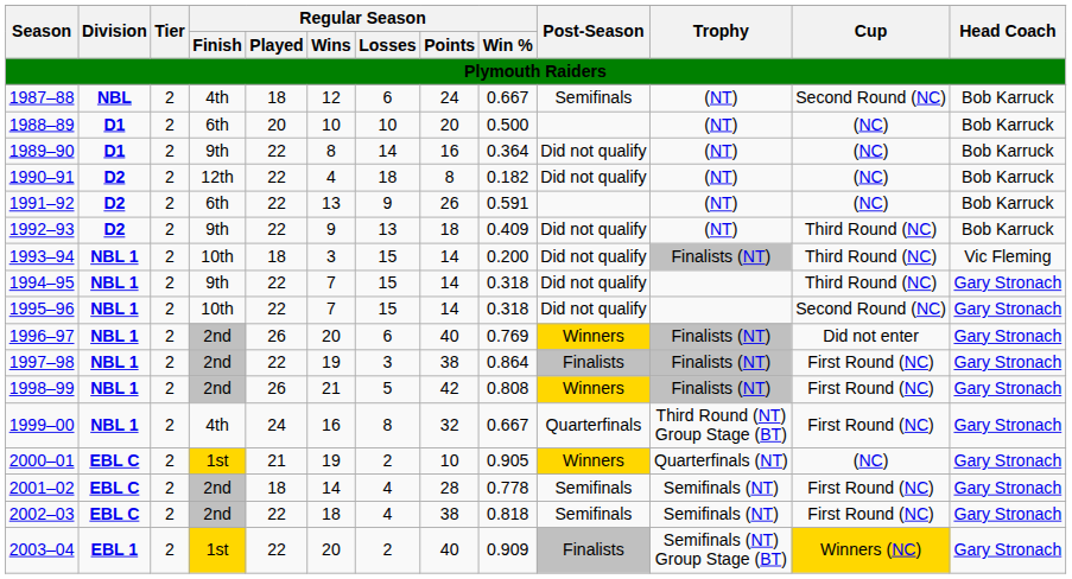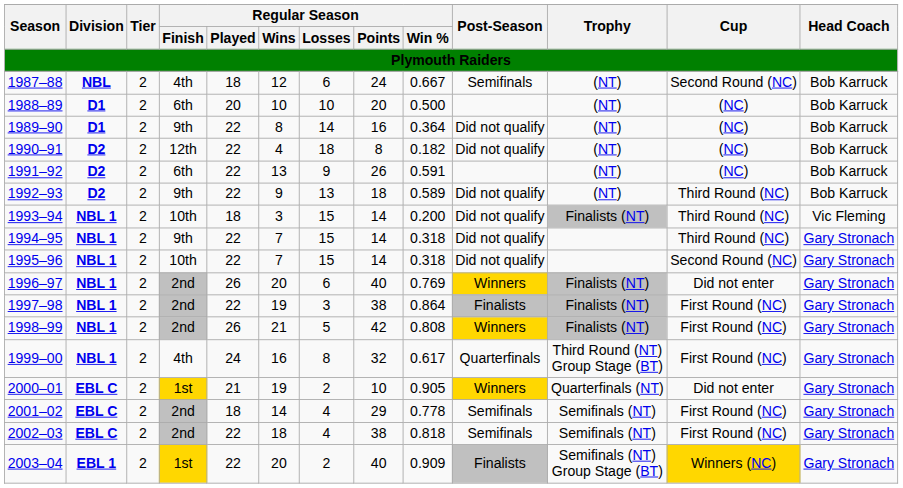 <table class="wikitable mw-collapsible mw-collapsed; style="font-size:80%;width:100%">
 <tr>
 </tr>
 <tr bgcolor="#efefef">
 <th rowspan="2">Season</th>
 <th rowspan="2">Division</th>
 <th rowspan="2">Tier</th>
 <th colspan="6">Regular Season</th>
 <th rowspan="2">Post-Season</th>
 <th rowspan="2">Trophy</th>
 <th rowspan="2">Cup</th>
 <th rowspan="2">Head Coach</th>
 </tr>
 <tr>
 <th>Finish</th>
 <th>Played</th>
 <th>Wins</th>
 <th>Losses</th>
 <th>Points</th>
 <th>Win %</th>
 </tr>
 <tr>
 <td colspan="13" align=center bgcolor="green"><span><strong>Plymouth Raiders</strong></span></td>
 </tr>
 <tr>
 </tr>
 <tr>
 <td style="text-align:center;"><a href='#'>1987–88</a></td>
 <td style="text-align:center;"><strong><a href='#'>NBL</a></strong></td>
 <td style="text-align:center;">2</td>
 <td style="text-align:center;">4th</td>
 <td style="text-align:center;">18</td>
 <td style="text-align:center;">12</td>
 <td style="text-align:center;">6</td>
 <td style="text-align:center;">24</td>
 <td style="text-align:center;">0.667</td>
 <td style="text-align:center;">Semifinals</td>
 <td style="text-align:center;">(<a href='#'>NT</a>)</td>
 <td style="text-align:center;">Second Round (<a href='#'>NC</a>)</td>
 <td style="text-align:center;">Bob Karruck</td>
 </tr>
 <tr>
 <td style="text-align:center;"><a href='#'>1988–89</a></td>
 <td style="text-align:center;"><strong><a href='#'>D1</a></strong></td>
 <td style="text-align:center;">2</td>
 <td style="text-align:center;">6th</td>
 <td style="text-align:center;">20</td>
 <td style="text-align:center;">10</td>
 <td style="text-align:center;">10</td>
 <td style="text-align:center;">20</td>
 <td style="text-align:center;">0.500</td>
 <td style="text-align:center;"></td>
 <td style="text-align:center;">(<a href='#'>NT</a>)</td>
 <td style="text-align:center;">(<a href='#'>NC</a>)</td>
 <td style="text-align:center;">Bob Karruck</td>
 </tr>
 <tr>
 <td style="text-align:center;"><a href='#'>1989–90</a></td>
 <td style="text-align:center;"><strong><a href='#'>D1</a></strong></td>
 <td style="text-align:center;">2</td>
 <td style="text-align:center;">9th</td>
 <td style="text-align:center;">22</td>
 <td style="text-align:center;">8</td>
 <td style="text-align:center;">14</td>
 <td style="text-align:center;">16</td>
 <td style="text-align:center;">0.364</td>
 <td style="text-align:center;">Did not qualify</td>
 <td style="text-align:center;">(<a href='#'>NT</a>)</td>
 <td style="text-align:center;">(<a href='#'>NC</a>)</td>
 <td style="text-align:center;">Bob Karruck</td>
 </tr>
 <tr>
 <td style="text-align:center;"><a href='#'>1990–91</a></td>
 <td style="text-align:center;"><strong><a href='#'>D2</a></strong></td>
 <td style="text-align:center;">2</td>
 <td style="text-align:center;">12th</td>
 <td style="text-align:center;">22</td>
 <td style="text-align:center;">4</td>
 <td style="text-align:center;">18</td>
 <td style="text-align:center;">8</td>
 <td style="text-align:center;">0.182</td>
 <td style="text-align:center;">Did not qualify</td>
 <td style="text-align:center;">(<a href='#'>NT</a>)</td>
 <td style="text-align:center;">(<a href='#'>NC</a>)</td>
 <td style="text-align:center;">Bob Karruck</td>
 </tr>
 <tr>
 <td style="text-align:center;"><a href='#'>1991–92</a></td>
 <td style="text-align:center;"><strong><a href='#'>D2</a></strong></td>
 <td style="text-align:center;">2</td>
 <td style="text-align:center;">6th</td>
 <td style="text-align:center;">22</td>
 <td style="text-align:center;">13</td>
 <td style="text-align:center;">9</td>
 <td style="text-align:center;">26</td>
 <td style="text-align:center;">0.591</td>
 <td style="text-align:center;"></td>
 <td style="text-align:center;">(<a href='#'>NT</a>)</td>
 <td style="text-align:center;">(<a href='#'>NC</a>)</td>
 <td style="text-align:center;">Bob Karruck</td>
 </tr>
 <tr>
 <td style="text-align:center;"><a href='#'>1992–93</a></td>
 <td style="text-align:center;"><strong><a href='#'>D2</a></strong></td>
 <td style="text-align:center;">2</td>
 <td style="text-align:center;">9th</td>
 <td style="text-align:center;">22</td>
 <td style="text-align:center;">9</td>
 <td style="text-align:center;">13</td>
 <td style="text-align:center;">18</td>
-<td style="text-align:center;">0.409</td>
+<td style="text-align:center;">0.589</td>
 <td style="text-align:center;">Did not qualify</td>
 <td style="text-align:center;">(<a href='#'>NT</a>)</td>
 <td style="text-align:center;">Third Round (<a href='#'>NC</a>)</td>
 <td style="text-align:center;">Bob Karruck</td>
 </tr>
 <tr>
 <td style="text-align:center;"><a href='#'>1993–94</a></td>
 <td style="text-align:center;"><strong><a href='#'>NBL 1</a></strong></td>
 <td style="text-align:center;">2</td>
 <td style="text-align:center;">10th</td>
 <td style="text-align:center;">18</td>
 <td style="text-align:center;">3</td>
 <td style="text-align:center;">15</td>
 <td style="text-align:center;">14</td>
 <td style="text-align:center;">0.200</td>
 <td style="text-align:center;">Did not qualify</td>
 <td style="text-align:center;" bgcolor=silver>Finalists (<a href='#'>NT</a>)</td>
 <td style="text-align:center;">Third Round (<a href='#'>NC</a>)</td>
 <td style="text-align:center;">Vic Fleming</td>
 </tr>
 <tr>
 <td style="text-align:center;"><a href='#'>1994–95</a></td>
 <td style="text-align:center;"><strong><a href='#'>NBL 1</a></strong></td>
 <td style="text-align:center;">2</td>
 <td style="text-align:center;">9th</td>
 <td style="text-align:center;">22</td>
 <td style="text-align:center;">7</td>
 <td style="text-align:center;">15</td>
 <td style="text-align:center;">14</td>
 <td style="text-align:center;">0.318</td>
 <td style="text-align:center;">Did not qualify</td>
 <td style="text-align:center;"></td>
 <td style="text-align:center;">Third Round (<a href='#'>NC</a>)</td>
 <td style="text-align:center;"><a href='#'>Gary Stronach</a></td>
 </tr>
 <tr>
 <td style="text-align:center;"><a href='#'>1995–96</a></td>
 <td style="text-align:center;"><strong><a href='#'>NBL 1</a></strong></td>
 <td style="text-align:center;">2</td>
 <td style="text-align:center;">10th</td>
 <td style="text-align:center;">22</td>
 <td style="text-align:center;">7</td>
 <td style="text-align:center;">15</td>
 <td style="text-align:center;">14</td>
 <td style="text-align:center;">0.318</td>
 <td style="text-align:center;">Did not qualify</td>
 <td style="text-align:center;"></td>
 <td style="text-align:center;">Second Round (<a href='#'>NC</a>)</td>
 <td style="text-align:center;"><a href='#'>Gary Stronach</a></td>
 </tr>
 <tr>
 <td style="text-align:center;"><a href='#'>1996–97</a></td>
 <td style="text-align:center;"><strong><a href='#'>NBL 1</a></strong></td>
 <td style="text-align:center;">2</td>
 <td style="text-align:center;" bgcolor=silver>2nd</td>
 <td style="text-align:center;">26</td>
 <td style="text-align:center;">20</td>
 <td style="text-align:center;">6</td>
 <td style="text-align:center;">40</td>
 <td style="text-align:center;">0.769</td>
 <td style="text-align:center;" bgcolor=gold>Winners</td>
 <td style="text-align:center;" bgcolor=silver>Finalists (<a href='#'>NT</a>)</td>
 <td style="text-align:center;">Did not enter</td>
 <td style="text-align:center;"><a href='#'>Gary Stronach</a></td>
 </tr>
 <tr>
 <td style="text-align:center;"><a href='#'>1997–98</a></td>
 <td style="text-align:center;"><strong><a href='#'>NBL 1</a></strong></td>
 <td style="text-align:center;">2</td>
 <td style="text-align:center;" bgcolor=silver>2nd</td>
 <td style="text-align:center;">22</td>
 <td style="text-align:center;">19</td>
 <td style="text-align:center;">3</td>
 <td style="text-align:center;">38</td>
 <td style="text-align:center;">0.864</td>
 <td style="text-align:center;" bgcolor=silver>Finalists</td>
 <td style="text-align:center;" bgcolor=silver>Finalists (<a href='#'>NT</a>)</td>
 <td style="text-align:center;">First Round (<a href='#'>NC</a>)</td>
 <td style="text-align:center;"><a href='#'>Gary Stronach</a></td>
 </tr>
 <tr>
 <td style="text-align:center;"><a href='#'>1998–99</a></td>
 <td style="text-align:center;"><strong><a href='#'>NBL 1</a></strong></td>
 <td style="text-align:center;">2</td>
 <td style="text-align:center;" bgcolor=silver>2nd</td>
 <td style="text-align:center;">26</td>
 <td style="text-align:center;">21</td>
 <td style="text-align:center;">5</td>
 <td style="text-align:center;">42</td>
 <td style="text-align:center;">0.808</td>
 <td style="text-align:center;" bgcolor=gold>Winners</td>
 <td style="text-align:center;" bgcolor=silver>Finalists (<a href='#'>NT</a>)</td>
 <td style="text-align:center;">First Round (<a href='#'>NC</a>)</td>
 <td style="text-align:center;"><a href='#'>Gary Stronach</a></td>
 </tr>
 <tr>
 <td style="text-align:center;"><a href='#'>1999–00</a></td>
 <td style="text-align:center;"><strong><a href='#'>NBL 1</a></strong></td>
 <td style="text-align:center;">2</td>
 <td style="text-align:center;">4th</td>
 <td style="text-align:center;">24</td>
 <td style="text-align:center;">16</td>
 <td style="text-align:center;">8</td>
 <td style="text-align:center;">32</td>
-<td style="text-align:center;">0.667</td>
+<td style="text-align:center;">0.617</td>
 <td style="text-align:center;">Quarterfinals</td>
 <td style="text-align:center;">Third Round (<a href='#'>NT</a>) <br> Group Stage (<a href='#'>BT</a>)</td>
 <td style="text-align:center;">First Round (<a href='#'>NC</a>)</td>
 <td style="text-align:center;"><a href='#'>Gary Stronach</a></td>
 </tr>
 <tr>
 <td style="text-align:center;"><a href='#'>2000–01</a></td>
 <td style="text-align:center;"><strong><a href='#'>EBL C</a></strong></td>
 <td style="text-align:center;">2</td>
 <td style="text-align:center;" bgcolor=gold>1st</td>
 <td style="text-align:center;">21</td>
 <td style="text-align:center;">19</td>
 <td style="text-align:center;">2</td>
 <td style="text-align:center;">10</td>
 <td style="text-align:center;">0.905</td>
 <td style="text-align:center;" bgcolor=gold>Winners</td>
 <td style="text-align:center;">Quarterfinals (<a href='#'>NT</a>)</td>
-<td style="text-align:center;">(<a href='#'>NC</a>)</td>
+<td style="text-align:center;">Did not enter</td>
 <td style="text-align:center;"><a href='#'>Gary Stronach</a></td>
 </tr>
 <tr>
 <td style="text-align:center;"><a href='#'>2001–02</a></td>
 <td style="text-align:center;"><strong><a href='#'>EBL C</a></strong></td>
 <td style="text-align:center;">2</td>
 <td style="text-align:center;" bgcolor=silver>2nd</td>
 <td style="text-align:center;">18</td>
 <td style="text-align:center;">14</td>
 <td style="text-align:center;">4</td>
-<td style="text-align:center;">28</td>
+<td style="text-align:center;">29</td>
 <td style="text-align:center;">0.778</td>
 <td style="text-align:center;">Semifinals</td>
 <td style="text-align:center;">Semifinals (<a href='#'>NT</a>)</td>
 <td style="text-align:center;">First Round (<a href='#'>NC</a>)</td>
 <td style="text-align:center;"><a href='#'>Gary Stronach</a></td>
 </tr>
 <tr>
 <td style="text-align:center;"><a href='#'>2002–03</a></td>
 <td style="text-align:center;"><strong><a href='#'>EBL C</a></strong></td>
 <td style="text-align:center;">2</td>
 <td style="text-align:center;" bgcolor=silver>2nd</td>
 <td style="text-align:center;">22</td>
 <td style="text-align:center;">18</td>
 <td style="text-align:center;">4</td>
 <td style="text-align:center;">38</td>
 <td style="text-align:center;">0.818</td>
 <td style="text-align:center;">Semifinals</td>
 <td style="text-align:center;">Semifinals (<a href='#'>NT</a>)</td>
 <td style="text-align:center;">First Round (<a href='#'>NC</a>)</td>
 <td style="text-align:center;"><a href='#'>Gary Stronach</a></td>
 </tr>
 <tr>
 <td style="text-align:center;"><a href='#'>2003–04</a></td>
 <td style="text-align:center;"><strong><a href='#'>EBL 1</a></strong></td>
 <td style="text-align:center;">2</td>
 <td style="text-align:center;" bgcolor=gold>1st</td>
 <td style="text-align:center;">22</td>
 <td style="text-align:center;">20</td>
 <td style="text-align:center;">2</td>
 <td style="text-align:center;">40</td>
 <td style="text-align:center;">0.909</td>
 <td style="text-align:center;" bgcolor=silver>Finalists</td>
 <td style="text-align:center;">Semifinals (<a href='#'>NT</a>) <br> Group Stage (<a href='#'>BT</a>)</td>
 <td style="text-align:center;" bgcolor=gold>Winners (<a href='#'>NC</a>)</td>
 <td style="text-align:center;"><a href='#'>Gary Stronach</a></td>
 </tr>
 </table>
